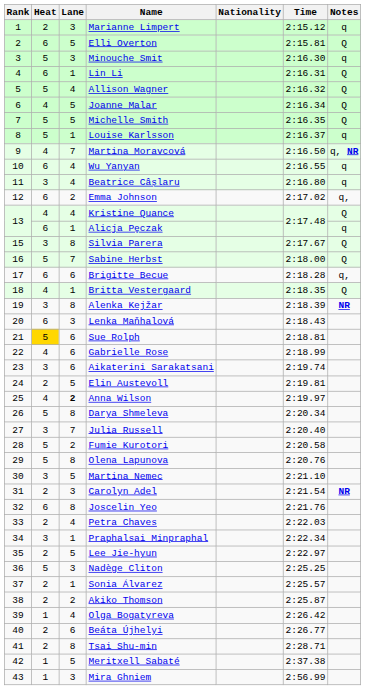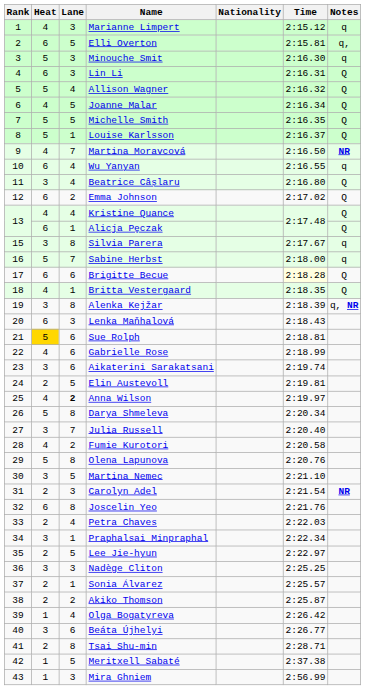 <table class="wikitable sortable" style="text-align:center">
 <tr>
 <th>Rank</th>
 <th>Heat</th>
 <th>Lane</th>
 <th>Name</th>
 <th>Nationality</th>
 <th>Time</th>
 <th>Notes</th>
 </tr>
 <tr bgcolor=#cfc>
 <td>1</td>
-<td>2</td>
+<td>4</td>
 <td>3</td>
 <td align=left><a href='#'>Marianne Limpert</a></td>
 <td align=left></td>
 <td>2:15.12</td>
 <td>q</td>
 </tr>
 <tr bgcolor=#cfc>
 <td>2</td>
 <td>6</td>
 <td>5</td>
 <td align=left><a href='#'>Elli Overton</a></td>
 <td align=left></td>
 <td>2:15.81</td>
-<td>Q</td>
+<td>q, </td>
 </tr>
 <tr bgcolor=#cfc>
 <td>3</td>
 <td>5</td>
 <td>3</td>
 <td align=left><a href='#'>Minouche Smit</a></td>
 <td align=left></td>
 <td>2:16.30</td>
 <td>q</td>
 </tr>
 <tr bgcolor=#cfc>
 <td>4</td>
 <td>6</td>
-<td>1</td>
+<td>3</td>
 <td align=left><a href='#'>Lin Li</a></td>
 <td align=left></td>
 <td>2:16.31</td>
 <td>Q</td>
 </tr>
 <tr bgcolor=#cfc>
 <td>5</td>
 <td>5</td>
 <td>4</td>
 <td align=left><a href='#'>Allison Wagner</a></td>
 <td align=left></td>
 <td>2:16.32</td>
 <td>Q</td>
 </tr>
 <tr bgcolor=#cfc>
 <td>6</td>
 <td>4</td>
 <td>5</td>
 <td align=left><a href='#'>Joanne Malar</a></td>
 <td align=left></td>
 <td>2:16.34</td>
 <td>Q</td>
 </tr>
 <tr bgcolor=#cfc>
 <td>7</td>
 <td>5</td>
 <td>5</td>
 <td align=left><a href='#'>Michelle Smith</a></td>
 <td align=left></td>
 <td>2:16.35</td>
 <td>Q</td>
 </tr>
 <tr bgcolor=#cfc>
 <td>8</td>
 <td>5</td>
 <td>1</td>
 <td align=left><a href='#'>Louise Karlsson</a></td>
 <td align=left></td>
 <td>2:16.37</td>
-<td>q</td>
+<td>Q</td>
 </tr>
 <tr bgcolor=e5ffe5>
 <td>9</td>
 <td>4</td>
 <td>7</td>
 <td align=left><a href='#'>Martina Moravcová</a></td>
 <td align=left></td>
 <td>2:16.50</td>
-<td>q, <strong><a href='#'>NR</a></strong></td>
+<td><strong><a href='#'>NR</a></strong></td>
 </tr>
 <tr bgcolor=e5ffe5>
 <td>10</td>
 <td>6</td>
 <td>4</td>
 <td align=left><a href='#'>Wu Yanyan</a></td>
 <td align=left></td>
 <td>2:16.55</td>
 <td>q</td>
 </tr>
 <tr bgcolor=e5ffe5>
 <td>11</td>
 <td>3</td>
 <td>4</td>
 <td align=left><a href='#'>Beatrice Câșlaru</a></td>
 <td align=left></td>
 <td>2:16.80</td>
-<td>q</td>
+<td>Q</td>
 </tr>
 <tr>
 <td>12</td>
 <td>6</td>
 <td>2</td>
 <td align=left><a href='#'>Emma Johnson</a></td>
 <td align=left></td>
 <td>2:17.02</td>
-<td>q, </td>
+<td>Q</td>
 </tr>
 <tr bgcolor=e5ffe5>
 <td rowspan=2>13</td>
 <td>4</td>
 <td>4</td>
 <td align=left><a href='#'>Kristine Quance</a></td>
 <td align=left></td>
 <td rowspan=2>2:17.48</td>
 <td>Q</td>
 </tr>
 <tr bgcolor=e5ffe5>
 <td>6</td>
 <td>1</td>
 <td align=left><a href='#'>Alicja Pęczak</a></td>
 <td align=left></td>
-<td>q</td>
+<td>Q</td>
 </tr>
 <tr bgcolor=e5ffe5>
 <td>15</td>
 <td>3</td>
 <td>8</td>
 <td align=left><a href='#'>Silvia Parera</a></td>
 <td align=left></td>
 <td>2:17.67</td>
-<td>Q</td>
+<td>q</td>
 </tr>
 <tr bgcolor=e5ffe5>
 <td>16</td>
 <td>5</td>
 <td>7</td>
 <td align=left><a href='#'>Sabine Herbst</a></td>
 <td align=left></td>
 <td>2:18.00</td>
-<td>Q</td>
+<td>q</td>
 </tr>
 <tr>
 <td>17</td>
 <td>6</td>
 <td>6</td>
 <td align=left><a href='#'>Brigitte Becue</a></td>
 <td align=left></td>
-<td>2:18.28</td>
-<td>q, </td>
+<td style="background: lightyellow;">2:18.28</td>
+<td>Q</td>
 </tr>
 <tr bgcolor=e5ffe5>
 <td>18</td>
 <td>4</td>
 <td>1</td>
 <td align=left><a href='#'>Britta Vestergaard</a></td>
 <td align=left></td>
 <td>2:18.35</td>
 <td>Q</td>
 </tr>
 <tr>
 <td>19</td>
 <td>3</td>
 <td>8</td>
 <td align=left><a href='#'>Alenka Kejžar</a></td>
 <td align=left></td>
 <td>2:18.39</td>
-<td><strong><a href='#'>NR</a></strong></td>
+<td>q, <strong><a href='#'>NR</a></strong></td>
 </tr>
 <tr>
 <td>20</td>
 <td>6</td>
 <td>3</td>
 <td align=left><a href='#'>Lenka Maňhalová</a></td>
 <td align=left></td>
 <td>2:18.43</td>
 <td></td>
 </tr>
 <tr>
 <td>21</td>
 <td style="background: gold;">5</td>
 <td>6</td>
 <td align=left><a href='#'>Sue Rolph</a></td>
 <td align=left></td>
 <td>2:18.81</td>
 <td></td>
 </tr>
 <tr>
 <td>22</td>
 <td>4</td>
 <td>6</td>
 <td align=left><a href='#'>Gabrielle Rose</a></td>
 <td align=left></td>
 <td>2:18.99</td>
 <td></td>
 </tr>
 <tr>
 <td>23</td>
 <td>3</td>
 <td>6</td>
 <td align=left><a href='#'>Aikaterini Sarakatsani</a></td>
 <td align=left></td>
 <td>2:19.74</td>
 <td></td>
 </tr>
 <tr>
 <td>24</td>
 <td>2</td>
 <td>5</td>
 <td align=left><a href='#'>Elin Austevoll</a></td>
 <td align=left></td>
 <td>2:19.81</td>
 <td></td>
 </tr>
 <tr>
 <td>25</td>
 <td>4</td>
 <td><strong>2</strong></td>
 <td align=left><a href='#'>Anna Wilson</a></td>
 <td align=left></td>
 <td>2:19.97</td>
 <td></td>
 </tr>
 <tr>
 <td>26</td>
 <td>5</td>
 <td>8</td>
 <td align=left><a href='#'>Darya Shmeleva</a></td>
 <td align=left></td>
 <td>2:20.34</td>
 <td></td>
 </tr>
 <tr>
 <td>27</td>
 <td>3</td>
 <td>7</td>
 <td align=left><a href='#'>Julia Russell</a></td>
 <td align=left></td>
 <td>2:20.40</td>
 <td></td>
 </tr>
 <tr>
 <td>28</td>
-<td>5</td>
+<td>4</td>
 <td>2</td>
 <td align=left><a href='#'>Fumie Kurotori</a></td>
 <td align=left></td>
 <td>2:20.58</td>
 <td></td>
 </tr>
 <tr>
 <td>29</td>
 <td>5</td>
 <td>8</td>
 <td align=left><a href='#'>Olena Lapunova</a></td>
 <td align=left></td>
 <td>2:20.76</td>
 <td></td>
 </tr>
 <tr>
 <td>30</td>
 <td>3</td>
 <td>5</td>
 <td align=left><a href='#'>Martina Nemec</a></td>
 <td align=left></td>
 <td>2:21.10</td>
 <td></td>
 </tr>
 <tr>
 <td>31</td>
 <td>2</td>
 <td>3</td>
 <td align=left><a href='#'>Carolyn Adel</a></td>
 <td align=left></td>
 <td>2:21.54</td>
 <td><strong><a href='#'>NR</a></strong></td>
 </tr>
 <tr>
 <td>32</td>
 <td>6</td>
 <td>8</td>
 <td align=left><a href='#'>Joscelin Yeo</a></td>
 <td align=left></td>
 <td>2:21.76</td>
 <td></td>
 </tr>
 <tr>
 <td>33</td>
 <td>2</td>
 <td>4</td>
 <td align=left><a href='#'>Petra Chaves</a></td>
 <td align=left></td>
 <td>2:22.03</td>
 <td></td>
 </tr>
 <tr>
 <td>34</td>
 <td>3</td>
 <td>1</td>
 <td align=left><a href='#'>Praphalsai Minpraphal</a></td>
 <td align=left></td>
 <td>2:22.34</td>
 <td></td>
 </tr>
 <tr>
 <td>35</td>
 <td>2</td>
 <td>5</td>
 <td align=left><a href='#'>Lee Jie-hyun</a></td>
 <td align=left></td>
 <td>2:22.97</td>
 <td></td>
 </tr>
 <tr>
 <td>36</td>
-<td>5</td>
+<td>3</td>
 <td>3</td>
 <td align=left><a href='#'>Nadège Cliton</a></td>
 <td align=left></td>
 <td>2:25.25</td>
 <td></td>
 </tr>
 <tr>
 <td>37</td>
 <td>2</td>
 <td>1</td>
 <td align=left><a href='#'>Sonia Álvarez</a></td>
 <td align=left></td>
 <td>2:25.57</td>
 <td></td>
 </tr>
 <tr>
 <td>38</td>
 <td>2</td>
 <td>2</td>
 <td align=left><a href='#'>Akiko Thomson</a></td>
 <td align=left></td>
 <td>2:25.87</td>
 <td></td>
 </tr>
 <tr>
 <td>39</td>
 <td>1</td>
 <td>4</td>
 <td align=left><a href='#'>Olga Bogatyreva</a></td>
 <td align=left></td>
 <td>2:26.42</td>
 <td></td>
 </tr>
 <tr>
 <td>40</td>
-<td>2</td>
+<td>3</td>
 <td>6</td>
 <td align=left><a href='#'>Beáta Újhelyi</a></td>
 <td align=left></td>
 <td>2:26.77</td>
 <td></td>
 </tr>
 <tr>
 <td>41</td>
 <td>2</td>
 <td>8</td>
 <td align=left><a href='#'>Tsai Shu-min</a></td>
 <td align=left></td>
 <td>2:28.71</td>
 <td></td>
 </tr>
 <tr>
 <td>42</td>
 <td>1</td>
 <td>5</td>
 <td align=left><a href='#'>Meritxell Sabaté</a></td>
 <td align=left></td>
 <td>2:37.38</td>
 <td></td>
 </tr>
 <tr>
 <td>43</td>
 <td>1</td>
 <td>3</td>
 <td align=left><a href='#'>Mira Ghniem</a></td>
 <td align=left></td>
 <td>2:56.99</td>
 <td></td>
 </tr>
 </table>
